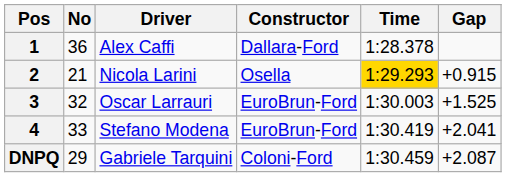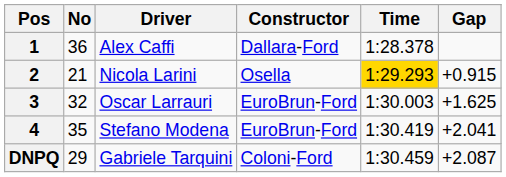 <table class="wikitable sortable" style="font-size: 95%;">
 <tr>
 <th>Pos</th>
 <th>No</th>
 <th>Driver</th>
 <th>Constructor</th>
 <th>Time</th>
 <th>Gap</th>
 </tr>
 <tr>
 <th>1</th>
 <td>36</td>
 <td> <a href='#'>Alex Caffi</a></td>
 <td><a href='#'>Dallara</a>-<a href='#'>Ford</a></td>
 <td>1:28.378</td>
 <td></td>
 </tr>
 <tr>
 <th>2</th>
 <td>21</td>
 <td> <a href='#'>Nicola Larini</a></td>
 <td><a href='#'>Osella</a></td>
 <td style="background: gold;">1:29.293</td>
 <td>+0.915</td>
 </tr>
 <tr>
 <th>3</th>
 <td>32</td>
 <td> <a href='#'>Oscar Larrauri</a></td>
 <td><a href='#'>EuroBrun</a>-<a href='#'>Ford</a></td>
 <td>1:30.003</td>
-<td>+1.525</td>
+<td>+1.625</td>
 </tr>
 <tr>
 <th>4</th>
-<td>33</td>
+<td>35</td>
 <td> <a href='#'>Stefano Modena</a></td>
 <td><a href='#'>EuroBrun</a>-<a href='#'>Ford</a></td>
 <td>1:30.419</td>
 <td>+2.041</td>
 </tr>
 <tr>
 <th data-sort-value="5">DNPQ</th>
 <td>29</td>
 <td> <a href='#'>Gabriele Tarquini</a></td>
 <td><a href='#'>Coloni</a>-<a href='#'>Ford</a></td>
 <td>1:30.459</td>
 <td>+2.087</td>
 </tr>
 </table>
